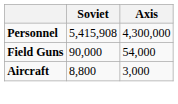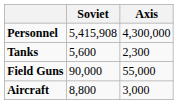 <table class="wikitable" border="1">
 <tr>
 <th></th>
 <th>Soviet</th>
 <th>Axis</th>
 </tr>
 <tr>
 <td><strong>Personnel</strong></td>
 <td>5,415,908</td>
 <td>4,300,000</td>
 </tr>
 <tr>
+<td><strong>Tanks</strong></td>
+<td>5,600</td>
+<td>2,300</td>
+</tr>
+<tr>
 <td><strong>Field Guns</strong></td>
 <td>90,000</td>
-<td>54,000</td>
+<td>55,000</td>
 </tr>
 <tr>
 <td><strong>Aircraft</strong></td>
 <td>8,800</td>
 <td>3,000</td>
 </tr>
 </table>
